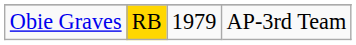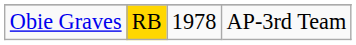 <table class="wikitable">
 <tr>
 </tr>
 <tr>
 <td><a href='#'>Obie Graves</a></td>
 <td style="background: gold;">RB</td>
-<td>1979</td>
+<td>1978</td>
 <td>AP-3rd Team</td>
 </tr>
 </table>
